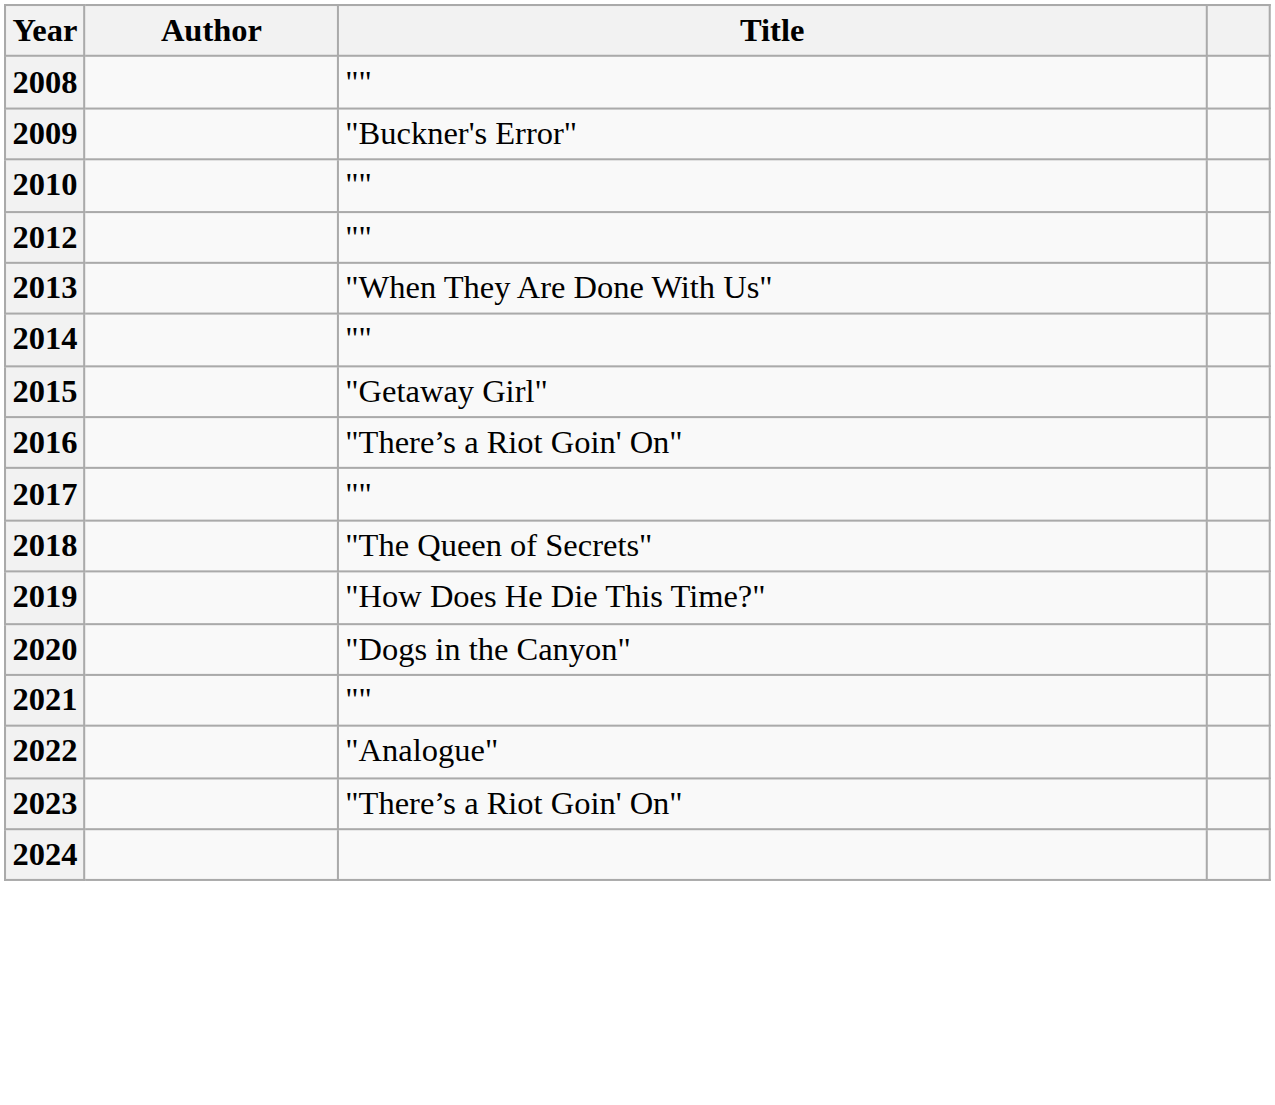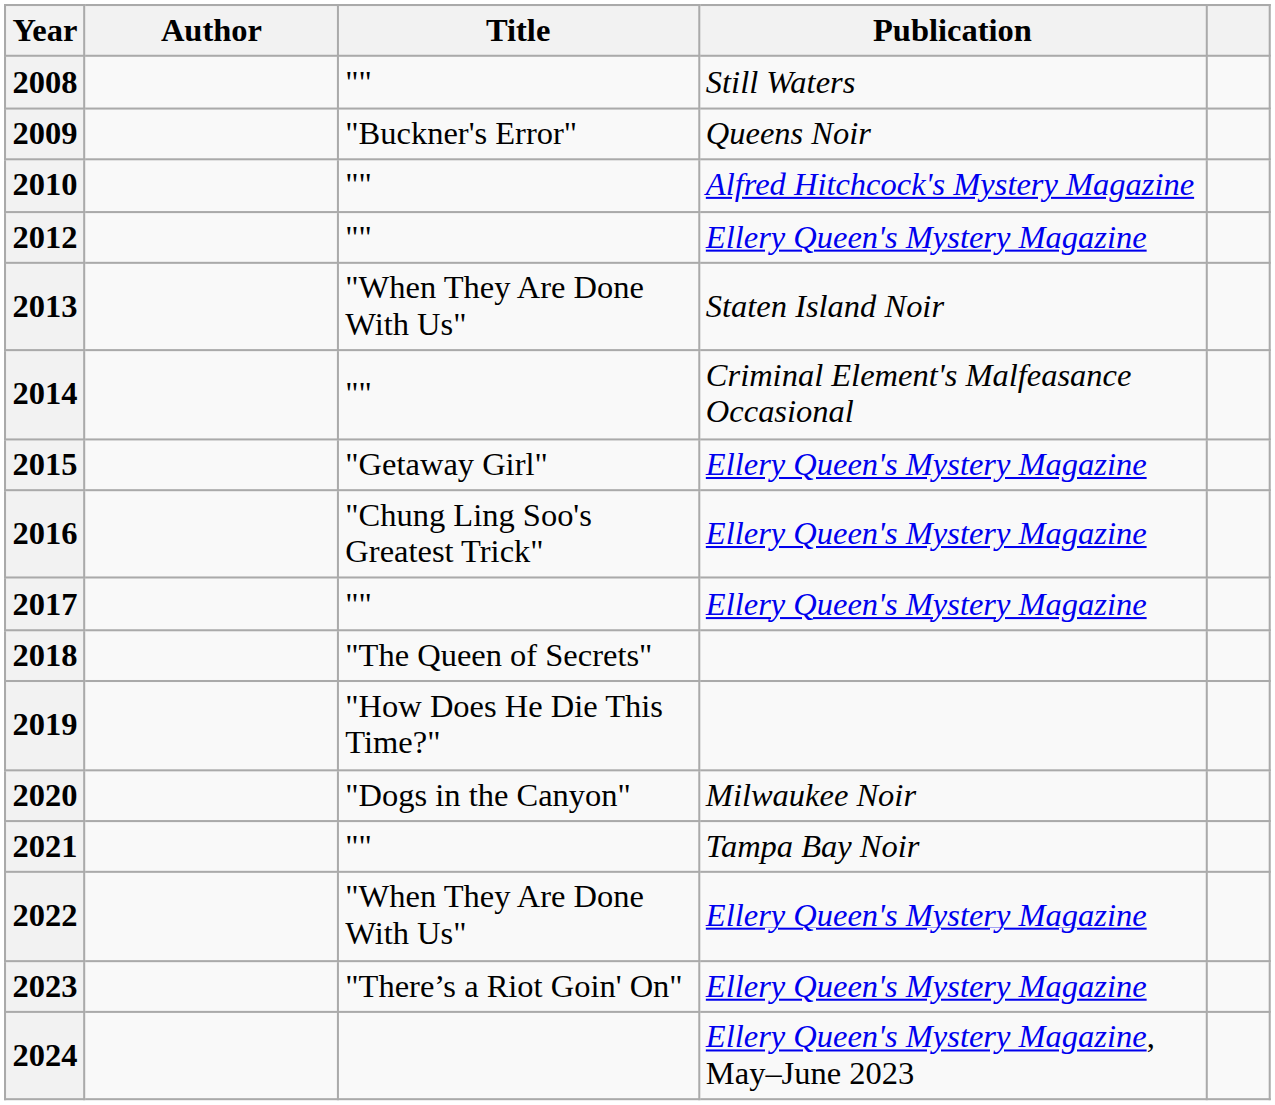 <table class="wikitable sortable mw-collapsible" style="width:100%">
 <tr>
 <th scope="col" width=5%>Year</th>
 <th scope="col" width="20%">Author</th>
 <th scope="col" width=“35%”>Title</th>
+<th scope="col" width=“35%”>Publication</th>
 <th scope="col" width="5%"></th>
 </tr>
 <tr>
 <th>2008</th>
 <td></td>
 <td>""</td>
+<td><em>Still Waters</em></td>
 <td></td>
 </tr>
 <tr>
 <th>2009</th>
 <td></td>
 <td>"Buckner's Error"</td>
+<td><em>Queens Noir</em></td>
 <td></td>
 </tr>
 <tr>
 <th>2010</th>
 <td></td>
 <td>""</td>
+<td><em><a href='#'>Alfred Hitchcock's Mystery Magazine</a></em></td>
 <td></td>
 </tr>
 <tr>
 <th>2012</th>
 <td></td>
 <td>""</td>
+<td><em><a href='#'>Ellery Queen's Mystery Magazine</a></em></td>
 <td></td>
 </tr>
 <tr>
 <th>2013</th>
 <td></td>
 <td>"When They Are Done With Us"</td>
+<td><em>Staten Island Noir</em></td>
 <td></td>
 </tr>
 <tr>
 <th>2014</th>
 <td></td>
 <td>""</td>
+<td><em>Criminal Element's Malfeasance Occasional</em></td>
 <td></td>
 </tr>
 <tr>
 <th>2015</th>
 <td></td>
 <td>"Getaway Girl"</td>
+<td><em><a href='#'>Ellery Queen's Mystery Magazine</a></em></td>
 <td></td>
 </tr>
 <tr>
 <th>2016</th>
 <td></td>
-<td>"There’s a Riot Goin' On"</td>
+<td>"Chung Ling Soo's Greatest Trick"</td>
+<td><em><a href='#'>Ellery Queen's Mystery Magazine</a></em></td>
 <td></td>
 </tr>
 <tr>
 <th>2017</th>
 <td></td>
 <td>""</td>
+<td><em><a href='#'>Ellery Queen's Mystery Magazine</a></em></td>
 <td></td>
 </tr>
 <tr>
 <th>2018</th>
 <td></td>
 <td>"The Queen of Secrets"</td>
 <td></td>
+<td></td>
 </tr>
 <tr>
 <th>2019</th>
 <td></td>
 <td>"How Does He Die This Time?"</td>
 <td></td>
+<td></td>
 </tr>
 <tr>
 <th>2020</th>
 <td></td>
 <td>"Dogs in the Canyon"</td>
+<td><em>Milwaukee Noir</em></td>
 <td></td>
 </tr>
 <tr>
 <th>2021</th>
 <td></td>
 <td>""</td>
+<td><em>Tampa Bay Noir</em></td>
 <td></td>
 </tr>
 <tr>
 <th>2022</th>
 <td></td>
-<td>"Analogue"</td>
+<td>"When They Are Done With Us"</td>
+<td><em><a href='#'>Ellery Queen's Mystery Magazine</a></em></td>
 <td></td>
 </tr>
 <tr>
 <th>2023</th>
 <td></td>
 <td>"There’s a Riot Goin' On"</td>
+<td><em><a href='#'>Ellery Queen's Mystery Magazine</a></em></td>
 <td></td>
 </tr>
 <tr>
 <th>2024</th>
 <td></td>
 <td></td>
+<td><em><a href='#'>Ellery Queen's Mystery Magazine</a></em>, May–June 2023</td>
 <td></td>
 </tr>
 </table>
